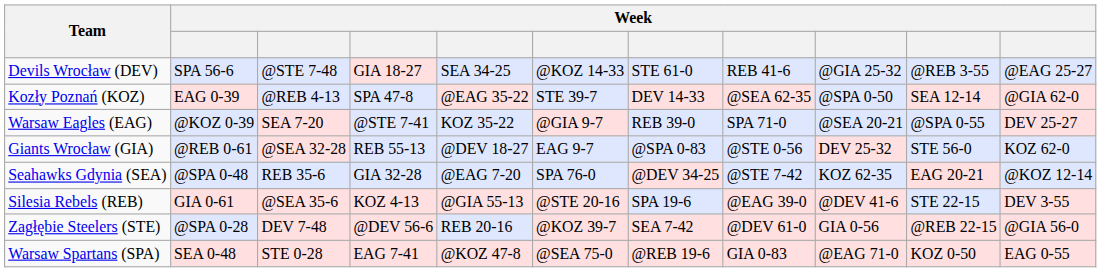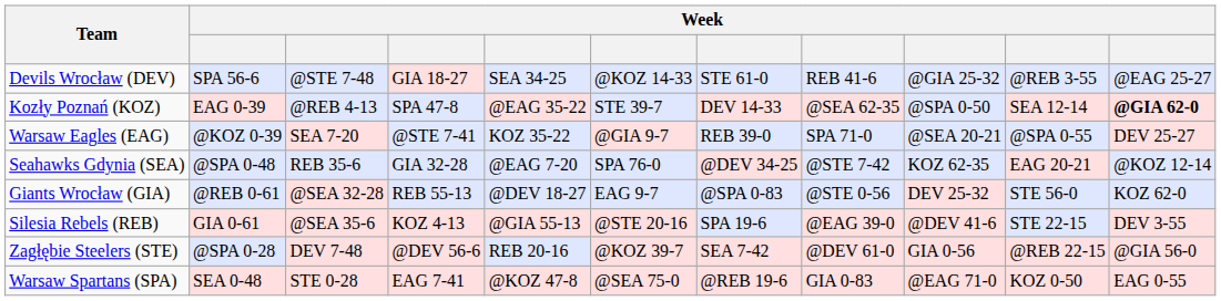 <table class="wikitable" align=left style="font-size: 90%">
 <tr>
 <th rowspan=2>Team</th>
 <th colspan=10>Week</th>
 </tr>
 <tr>
 <th></th>
 <th></th>
 <th></th>
 <th></th>
 <th></th>
 <th></th>
 <th></th>
 <th></th>
 <th></th>
 <th><br></th>
 </tr>
 <tr>
 <td><a href='#'>Devils Wrocław</a> (DEV)</td>
 <td bgcolor=#DFE7FF>SPA 56-6</td>
 <td bgcolor=#DFE7FF>@STE 7-48</td>
 <td bgcolor=#FFDFDF>GIA 18-27</td>
 <td bgcolor=#DFE7FF>SEA 34-25</td>
 <td bgcolor=#DFE7FF>@KOZ 14-33</td>
 <td bgcolor=#DFE7FF>STE 61-0</td>
 <td bgcolor=#DFE7FF>REB 41-6</td>
 <td bgcolor=#DFE7FF>@GIA 25-32</td>
 <td bgcolor=#DFE7FF>@REB 3-55</td>
 <td bgcolor=#DFE7FF>@EAG 25-27</td>
 </tr>
 <tr>
 <td><a href='#'>Kozły Poznań</a> (KOZ)</td>
 <td bgcolor=#FFDFDF>EAG 0-39</td>
 <td bgcolor=#DFE7FF>@REB 4-13</td>
 <td bgcolor=#DFE7FF>SPA 47-8</td>
 <td bgcolor=#FFDFDF>@EAG 35-22</td>
 <td bgcolor=#DFE7FF>STE 39-7</td>
 <td bgcolor=#FFDFDF>DEV 14-33</td>
 <td bgcolor=#FFDFDF>@SEA 62-35</td>
 <td bgcolor=#DFE7FF>@SPA 0-50</td>
 <td bgcolor=#FFDFDF>SEA 12-14</td>
-<td bgcolor=#FFDFDF>@GIA 62-0</td>
+<td bgcolor=#FFDFDF><strong>@GIA 62-0</strong></td>
 </tr>
 <tr>
 <td><a href='#'>Warsaw Eagles</a> (EAG)</td>
 <td bgcolor=#DFE7FF>@KOZ 0-39</td>
 <td bgcolor=#FFDFDF>SEA 7-20</td>
 <td bgcolor=#DFE7FF>@STE 7-41</td>
 <td bgcolor=#DFE7FF>KOZ 35-22</td>
 <td bgcolor=#FFDFDF>@GIA 9-7</td>
 <td bgcolor=#DFE7FF>REB 39-0</td>
 <td bgcolor=#DFE7FF>SPA 71-0</td>
 <td bgcolor=#DFE7FF>@SEA 20-21</td>
 <td bgcolor=#DFE7FF>@SPA 0-55</td>
 <td bgcolor=#FFDFDF>DEV 25-27</td>
 </tr>
 <tr>
+<td><a href='#'>Seahawks Gdynia</a> (SEA)</td>
+<td bgcolor=#DFE7FF>@SPA 0-48</td>
+<td bgcolor=#DFE7FF>REB 35-6</td>
+<td bgcolor=#DFE7FF>GIA 32-28</td>
+<td bgcolor=#DFE7FF>@EAG 7-20</td>
+<td bgcolor=#DFE7FF>SPA 76-0</td>
+<td bgcolor=#FFDFDF>@DEV 34-25</td>
+<td bgcolor=#DFE7FF>@STE 7-42</td>
+<td bgcolor=#DFE7FF>KOZ 62-35</td>
+<td bgcolor=#FFDFDF>EAG 20-21</td>
+<td bgcolor=#DFE7FF>@KOZ 12-14</td>
+</tr>
+<tr>
 <td><a href='#'>Giants Wrocław</a> (GIA)</td>
 <td bgcolor=#DFE7FF>@REB 0-61</td>
 <td bgcolor=#FFDFDF>@SEA 32-28</td>
 <td bgcolor=#DFE7FF>REB 55-13</td>
 <td bgcolor=#DFE7FF>@DEV 18-27</td>
 <td bgcolor=#DFE7FF>EAG 9-7</td>
 <td bgcolor=#DFE7FF>@SPA 0-83</td>
 <td bgcolor=#DFE7FF>@STE 0-56</td>
 <td bgcolor=#FFDFDF>DEV 25-32</td>
 <td bgcolor=#DFE7FF>STE 56-0</td>
 <td bgcolor=#DFE7FF>KOZ 62-0</td>
-</tr>
-<tr>
-<td><a href='#'>Seahawks Gdynia</a> (SEA)</td>
-<td bgcolor=#DFE7FF>@SPA 0-48</td>
-<td bgcolor=#DFE7FF>REB 35-6</td>
-<td bgcolor=#DFE7FF>GIA 32-28</td>
-<td bgcolor=#DFE7FF>@EAG 7-20</td>
-<td bgcolor=#DFE7FF>SPA 76-0</td>
-<td bgcolor=#FFDFDF>@DEV 34-25</td>
-<td bgcolor=#DFE7FF>@STE 7-42</td>
-<td bgcolor=#DFE7FF>KOZ 62-35</td>
-<td bgcolor=#FFDFDF>EAG 20-21</td>
-<td bgcolor=#DFE7FF>@KOZ 12-14</td>
 </tr>
 <tr>
 <td><a href='#'>Silesia Rebels</a> (REB)</td>
 <td bgcolor=#FFDFDF>GIA 0-61</td>
 <td bgcolor=#FFDFDF>@SEA 35-6</td>
 <td bgcolor=#FFDFDF>KOZ 4-13</td>
 <td bgcolor=#FFDFDF>@GIA 55-13</td>
 <td bgcolor=#FFDFDF>@STE 20-16</td>
 <td bgcolor=#DFE7FF>SPA 19-6</td>
 <td bgcolor=#FFDFDF>@EAG 39-0</td>
 <td bgcolor=#FFDFDF>@DEV 41-6</td>
 <td bgcolor=#DFE7FF>STE 22-15</td>
 <td bgcolor=#FFDFDF>DEV 3-55</td>
 </tr>
 <tr>
 <td><a href='#'>Zagłębie Steelers</a> (STE)</td>
 <td bgcolor=#DFE7FF>@SPA 0-28</td>
 <td bgcolor=#FFDFDF>DEV 7-48</td>
 <td bgcolor=#FFDFDF>@DEV 56-6</td>
 <td bgcolor=#DFE7FF>REB 20-16</td>
 <td bgcolor=#FFDFDF>@KOZ 39-7</td>
 <td bgcolor=#FFDFDF>SEA 7-42</td>
 <td bgcolor=#FFDFDF>@DEV 61-0</td>
 <td bgcolor=#FFDFDF>GIA 0-56</td>
 <td bgcolor=#FFDFDF>@REB 22-15</td>
 <td bgcolor=#FFDFDF>@GIA 56-0</td>
 </tr>
 <tr>
 <td><a href='#'>Warsaw Spartans</a> (SPA)</td>
 <td bgcolor=#FFDFDF>SEA 0-48</td>
 <td bgcolor=#FFDFDF>STE 0-28</td>
 <td bgcolor=#FFDFDF>EAG 7-41</td>
 <td bgcolor=#FFDFDF>@KOZ 47-8</td>
 <td bgcolor=#FFDFDF>@SEA 75-0</td>
 <td bgcolor=#FFDFDF>@REB 19-6</td>
 <td bgcolor=#FFDFDF>GIA 0-83</td>
 <td bgcolor=#FFDFDF>@EAG 71-0</td>
 <td bgcolor=#FFDFDF>KOZ 0-50</td>
 <td bgcolor=#FFDFDF>EAG 0-55</td>
 </tr>
 </table>
